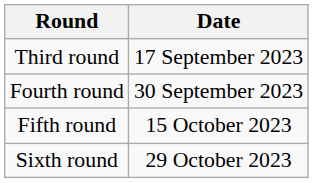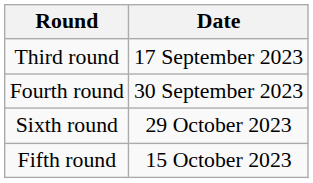 <table class=wikitable style="text-align: center">
 <tr>
 <th>Round</th>
 <th>Date</th>
 </tr>
 <tr>
 <td>Third round</td>
 <td>17 September 2023</td>
 </tr>
 <tr>
 <td>Fourth round</td>
 <td>30 September 2023</td>
 </tr>
 <tr>
+<td>Sixth round</td>
+<td>29 October 2023</td>
+</tr>
+<tr>
 <td>Fifth round</td>
 <td>15 October 2023</td>
 </tr>
-<tr>
-<td>Sixth round</td>
-<td>29 October 2023</td>
-</tr>
 </table>
